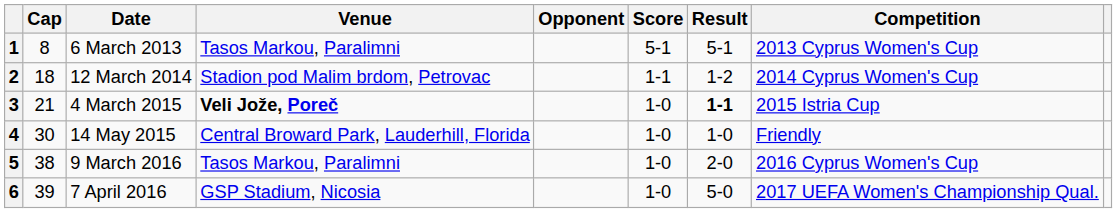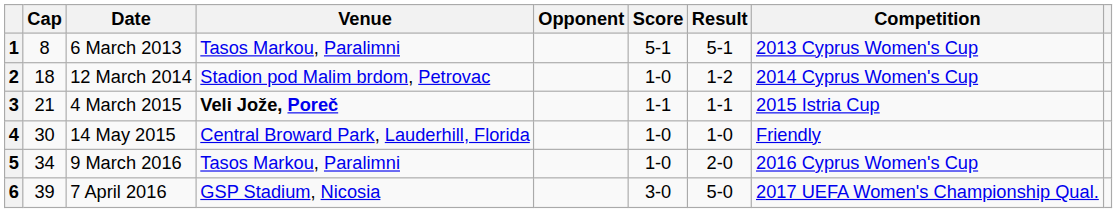 <table class="wikitable sortable">
 <tr>
 <th scope="col"></th>
 <th scope="col" style="text-align:center;">Cap</th>
 <th scope="col">Date</th>
 <th scope="col">Venue</th>
 <th scope="col">Opponent</th>
 <th scope="col">Score</th>
 <th scope="col">Result</th>
 <th scope="col">Competition</th>
 <th scope="col" class="unsortable"></th>
 </tr>
 <tr>
 <th scope="row">1</th>
 <td align=center>8</td>
 <td>6 March 2013</td>
 <td><a href='#'>Tasos Markou</a>, <a href='#'>Paralimni</a></td>
 <td></td>
 <td align=center>5-1</td>
 <td align=center>5-1</td>
 <td><a href='#'>2013 Cyprus Women's Cup</a></td>
 <td></td>
 </tr>
 <tr>
 <th scope="row">2</th>
 <td align=center>18</td>
 <td>12 March 2014</td>
 <td><a href='#'>Stadion pod Malim brdom</a>, <a href='#'>Petrovac</a></td>
 <td></td>
-<td align=center>1-1</td>
+<td align=center>1-0</td>
 <td align=center>1-2</td>
 <td><a href='#'>2014 Cyprus Women's Cup</a></td>
 <td></td>
 </tr>
 <tr>
 <th scope="row">3</th>
 <td align=center>21</td>
 <td>4 March 2015</td>
 <td><strong>Veli Jože, <a href='#'>Poreč</a></strong></td>
 <td></td>
-<td align=center>1-0</td>
-<td align=center><strong>1-1</strong></td>
+<td align=center>1-1</td>
+<td align=center>1-1</td>
 <td><a href='#'>2015 Istria Cup</a></td>
 <td></td>
 </tr>
 <tr>
 <th scope="row">4</th>
 <td align=center>30</td>
 <td>14 May 2015</td>
 <td><a href='#'>Central Broward Park</a>, <a href='#'>Lauderhill, Florida</a></td>
 <td></td>
 <td align=center>1-0</td>
 <td align=center>1-0</td>
 <td><a href='#'>Friendly</a></td>
 <td></td>
 </tr>
 <tr>
 <th scope="row">5</th>
-<td align=center>38</td>
+<td align=center>34</td>
 <td>9 March 2016</td>
 <td><a href='#'>Tasos Markou</a>, <a href='#'>Paralimni</a></td>
 <td></td>
 <td align=center>1-0</td>
 <td align=center>2-0</td>
 <td><a href='#'>2016 Cyprus Women's Cup</a></td>
 <td></td>
 </tr>
 <tr>
 <th scope="row">6</th>
 <td align=center>39</td>
 <td>7 April 2016</td>
 <td><a href='#'>GSP Stadium</a>, <a href='#'>Nicosia</a></td>
 <td></td>
-<td align=center>1-0</td>
+<td align=center>3-0</td>
 <td align=center>5-0</td>
 <td><a href='#'>2017 UEFA Women's Championship Qual.</a></td>
 <td></td>
 </tr>
 </table>
